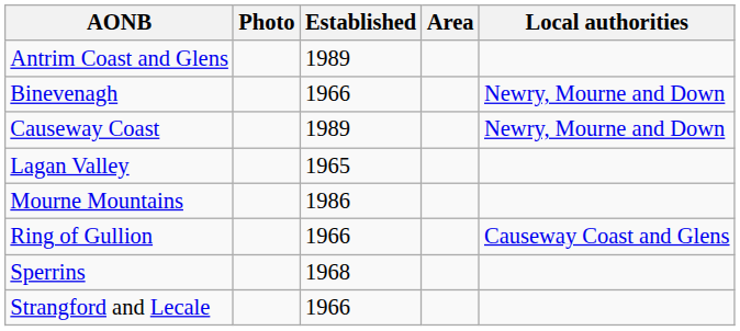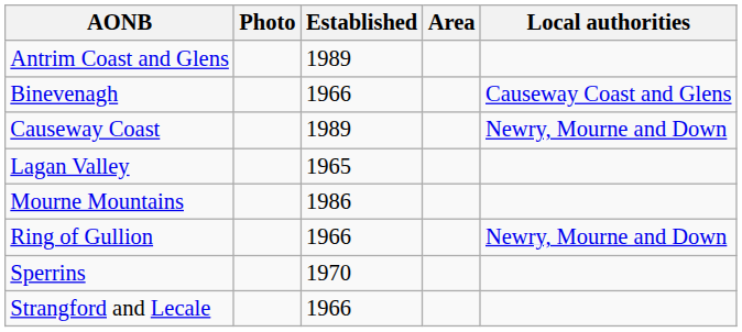 <table class="wikitable sortable">
 <tr>
 <th>AONB</th>
 <th class="unsortable">Photo</th>
 <th>Established</th>
 <th>Area</th>
 <th>Local authorities</th>
 </tr>
 <tr>
 <td><a href='#'>Antrim Coast and Glens</a></td>
 <td></td>
 <td>1989</td>
 <td></td>
 <td></td>
 </tr>
 <tr>
 <td><a href='#'>Binevenagh</a></td>
 <td></td>
 <td>1966</td>
 <td></td>
-<td><a href='#'>Newry, Mourne and Down</a></td>
+<td><a href='#'>Causeway Coast and Glens</a></td>
 </tr>
 <tr>
 <td><a href='#'>Causeway Coast</a></td>
 <td></td>
 <td>1989</td>
 <td></td>
 <td><a href='#'>Newry, Mourne and Down</a></td>
 </tr>
 <tr>
 <td><a href='#'>Lagan Valley</a></td>
 <td></td>
 <td>1965</td>
 <td></td>
 <td></td>
 </tr>
 <tr>
 <td><a href='#'>Mourne Mountains</a></td>
 <td></td>
 <td>1986</td>
 <td></td>
 <td></td>
 </tr>
 <tr>
 <td><a href='#'>Ring of Gullion</a></td>
 <td></td>
 <td>1966</td>
 <td></td>
-<td><a href='#'>Causeway Coast and Glens</a></td>
+<td><a href='#'>Newry, Mourne and Down</a></td>
 </tr>
 <tr>
 <td><a href='#'>Sperrins</a></td>
 <td></td>
-<td>1968</td>
+<td>1970</td>
 <td></td>
 <td></td>
 </tr>
 <tr>
 <td><a href='#'>Strangford</a> and <a href='#'>Lecale</a></td>
 <td></td>
 <td>1966</td>
 <td></td>
 <td></td>
 </tr>
 </table>
